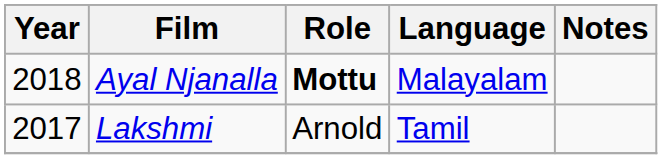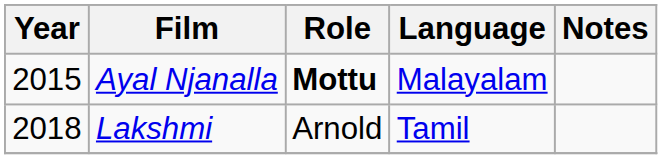 <table class="wikitable sortable">
 <tr>
 <th>Year</th>
 <th>Film</th>
 <th>Role</th>
 <th>Language</th>
 <th>Notes</th>
 </tr>
 <tr>
-<td>2018</td>
+<td>2015</td>
 <td><em><a href='#'>Ayal Njanalla</a></em></td>
 <td><strong>Mottu</strong></td>
 <td><a href='#'>Malayalam</a></td>
 <td></td>
 </tr>
 <tr>
-<td>2017</td>
+<td>2018</td>
 <td><em><a href='#'>Lakshmi</a></em></td>
 <td>Arnold</td>
 <td><a href='#'>Tamil</a></td>
 <td></td>
 </tr>
 <tr>
 </tr>
 </table>
